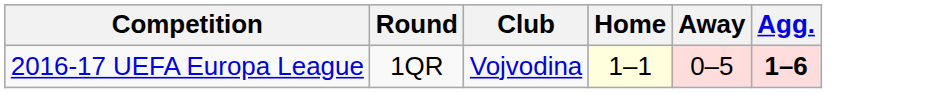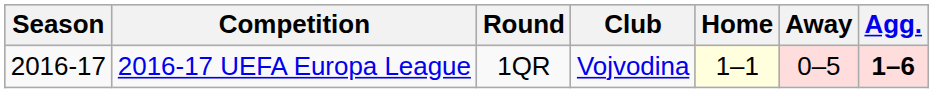 <table class="wikitable" style="text-align:center">
 <tr>
+<th>Season</th>
 <th>Competition</th>
 <th>Round</th>
 <th>Club</th>
 <th>Home</th>
 <th>Away</th>
 <th><a href='#'>Agg.</a></th>
 </tr>
 <tr>
+<td>2016-17</td>
 <td><a href='#'>2016-17 UEFA Europa League</a></td>
 <td>1QR</td>
 <td> <a href='#'>Vojvodina</a></td>
 <td bgcolor="#ffd">1–1</td>
 <td bgcolor="#fdd">0–5</td>
 <td bgcolor="#fdd"><strong>1–6</strong></td>
 </tr>
 </table>
